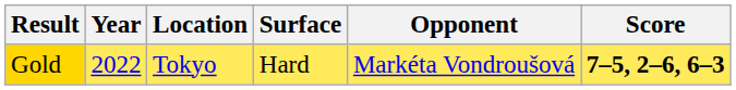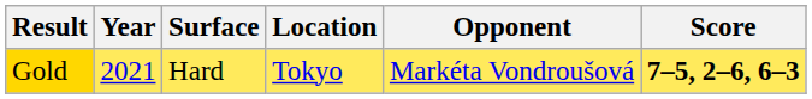 <table class="sortable wikitable">
 <tr>
 <th>Result</th>
 <th>Year</th>
+<th>Surface</th>
 <th>Location</th>
-<th>Surface</th>
 <th>Opponent</th>
 <th class=unsortable>Score</th>
 </tr>
 <tr bgcolor=FFEA5C>
 <td bgcolor=gold>Gold</td>
-<td><a href='#'>2022</a></td>
+<td><a href='#'>2021</a></td>
+<td>Hard</td>
 <td><a href='#'>Tokyo</a></td>
-<td>Hard</td>
 <td> <a href='#'>Markéta Vondroušová</a></td>
 <td><strong>7–5, 2–6, 6–3</strong></td>
 </tr>
 </table>
